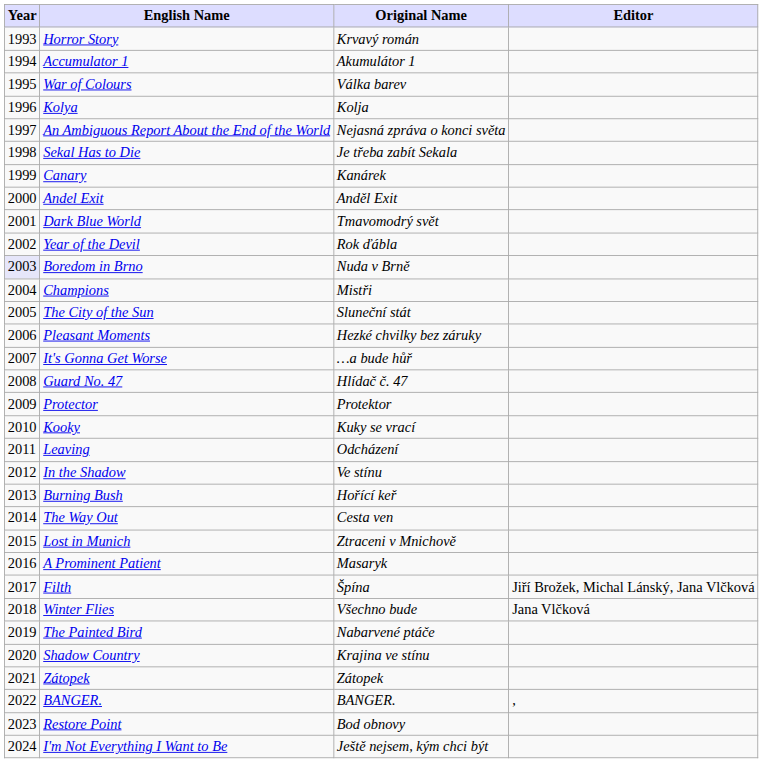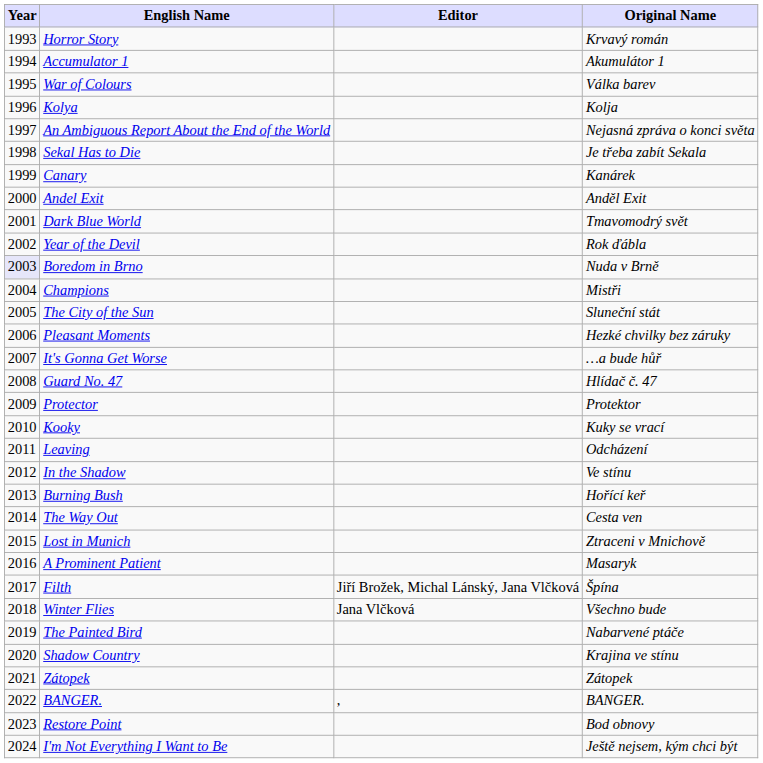 <table class="wikitable sortable">
 <tr>
 <th style="background:#DDDDFF;">Year</th>
 <th style="background:#DDDDFF;">English Name</th>
+<th style="background:#DDDDFF;">Editor</th>
 <th style="background:#DDDDFF;">Original Name</th>
-<th style="background:#DDDDFF;">Editor</th>
 </tr>
 <tr>
 <td>1993</td>
 <td><em><a href='#'>Horror Story</a></em></td>
+<td></td>
 <td><em>Krvavý román</em></td>
-<td></td>
 </tr>
 <tr>
 <td>1994</td>
 <td><em><a href='#'>Accumulator 1</a></em></td>
+<td></td>
 <td><em>Akumulátor 1</em></td>
-<td></td>
 </tr>
 <tr>
 <td>1995</td>
 <td><em><a href='#'>War of Colours</a></em></td>
+<td></td>
 <td><em>Válka barev</em></td>
-<td></td>
 </tr>
 <tr>
 <td>1996</td>
 <td><em><a href='#'>Kolya</a></em></td>
+<td></td>
 <td><em>Kolja</em></td>
-<td></td>
 </tr>
 <tr>
 <td>1997</td>
 <td><em><a href='#'>An Ambiguous Report About the End of the World</a></em></td>
+<td></td>
 <td><em>Nejasná zpráva o konci světa</em></td>
-<td></td>
 </tr>
 <tr>
 <td>1998</td>
 <td><em><a href='#'>Sekal Has to Die</a></em></td>
+<td></td>
 <td><em>Je třeba zabít Sekala</em></td>
-<td></td>
 </tr>
 <tr>
 <td>1999</td>
 <td><em><a href='#'>Canary</a></em></td>
+<td></td>
 <td><em>Kanárek</em></td>
-<td></td>
 </tr>
 <tr>
 <td>2000</td>
 <td><em><a href='#'>Andel Exit</a></em></td>
+<td></td>
 <td><em>Anděl Exit</em></td>
-<td></td>
 </tr>
 <tr>
 <td>2001</td>
 <td><em><a href='#'>Dark Blue World</a></em></td>
+<td></td>
 <td><em>Tmavomodrý svět</em></td>
-<td></td>
 </tr>
 <tr>
 <td>2002</td>
 <td><em><a href='#'>Year of the Devil</a></em></td>
+<td></td>
 <td><em>Rok ďábla</em></td>
-<td></td>
 </tr>
 <tr>
 <td style="background: lavender;">2003</td>
 <td><em><a href='#'>Boredom in Brno</a></em></td>
+<td></td>
 <td><em>Nuda v Brně</em></td>
-<td></td>
 </tr>
 <tr>
 <td>2004</td>
 <td><em><a href='#'>Champions</a></em></td>
+<td></td>
 <td><em>Mistři</em></td>
-<td></td>
 </tr>
 <tr>
 <td>2005</td>
 <td><em><a href='#'>The City of the Sun</a></em></td>
+<td></td>
 <td><em>Sluneční stát</em></td>
-<td></td>
 </tr>
 <tr>
 <td>2006</td>
 <td><em><a href='#'>Pleasant Moments</a></em></td>
+<td></td>
 <td><em>Hezké chvilky bez záruky</em></td>
-<td></td>
 </tr>
 <tr>
 <td>2007</td>
 <td><em><a href='#'>It's Gonna Get Worse</a></em></td>
+<td></td>
 <td><em>…a bude hůř</em></td>
-<td></td>
 </tr>
 <tr>
 <td>2008</td>
 <td><em><a href='#'>Guard No. 47</a></em></td>
+<td></td>
 <td><em>Hlídač č. 47</em></td>
-<td></td>
 </tr>
 <tr>
 <td>2009</td>
 <td><em><a href='#'>Protector</a></em></td>
+<td></td>
 <td><em>Protektor</em></td>
-<td></td>
 </tr>
 <tr>
 <td>2010</td>
 <td><em><a href='#'>Kooky</a></em></td>
+<td></td>
 <td><em>Kuky se vrací</em></td>
-<td></td>
 </tr>
 <tr>
 <td>2011</td>
 <td><em><a href='#'>Leaving</a></em></td>
+<td></td>
 <td><em>Odcházení</em></td>
-<td></td>
 </tr>
 <tr>
 <td>2012</td>
 <td><em><a href='#'>In the Shadow</a></em></td>
+<td></td>
 <td><em>Ve stínu</em></td>
-<td></td>
 </tr>
 <tr>
 <td>2013</td>
 <td><em><a href='#'>Burning Bush</a></em></td>
+<td></td>
 <td><em>Hořící keř</em></td>
-<td></td>
 </tr>
 <tr>
 <td>2014</td>
 <td><em><a href='#'>The Way Out</a></em></td>
+<td></td>
 <td><em>Cesta ven</em></td>
-<td></td>
 </tr>
 <tr>
 <td>2015</td>
 <td><em><a href='#'>Lost in Munich</a></em></td>
+<td></td>
 <td><em>Ztraceni v Mnichově</em></td>
-<td></td>
 </tr>
 <tr>
 <td>2016</td>
 <td><em><a href='#'>A Prominent Patient</a></em></td>
+<td></td>
 <td><em>Masaryk</em></td>
-<td></td>
 </tr>
 <tr>
 <td>2017</td>
 <td><em><a href='#'>Filth</a></em></td>
+<td>Jiří Brožek, Michal Lánský, Jana Vlčková</td>
 <td><em>Špína</em></td>
-<td>Jiří Brožek, Michal Lánský, Jana Vlčková</td>
 </tr>
 <tr>
 <td>2018</td>
 <td><em><a href='#'>Winter Flies</a></em></td>
+<td>Jana Vlčková</td>
 <td><em>Všechno bude</em></td>
-<td>Jana Vlčková</td>
 </tr>
 <tr>
 <td>2019</td>
 <td><em><a href='#'>The Painted Bird</a></em></td>
+<td></td>
 <td><em>Nabarvené ptáče</em></td>
-<td></td>
 </tr>
 <tr>
 <td>2020</td>
 <td><em><a href='#'>Shadow Country</a></em></td>
+<td></td>
 <td><em>Krajina ve stínu</em></td>
-<td></td>
 </tr>
 <tr>
 <td>2021</td>
 <td><em><a href='#'>Zátopek</a></em></td>
+<td></td>
 <td><em>Zátopek</em></td>
-<td></td>
 </tr>
 <tr>
 <td>2022</td>
 <td><em><a href='#'>BANGER.</a></em></td>
+<td>, </td>
 <td><em>BANGER.</em></td>
-<td>, </td>
 </tr>
 <tr>
 <td>2023</td>
 <td><em><a href='#'>Restore Point</a></em></td>
+<td></td>
 <td><em>Bod obnovy</em></td>
-<td></td>
 </tr>
 <tr>
 <td>2024</td>
 <td><em><a href='#'>I'm Not Everything I Want to Be</a></em></td>
+<td></td>
 <td><em>Ještě nejsem, kým chci být</em></td>
-<td></td>
 </tr>
 </table>
